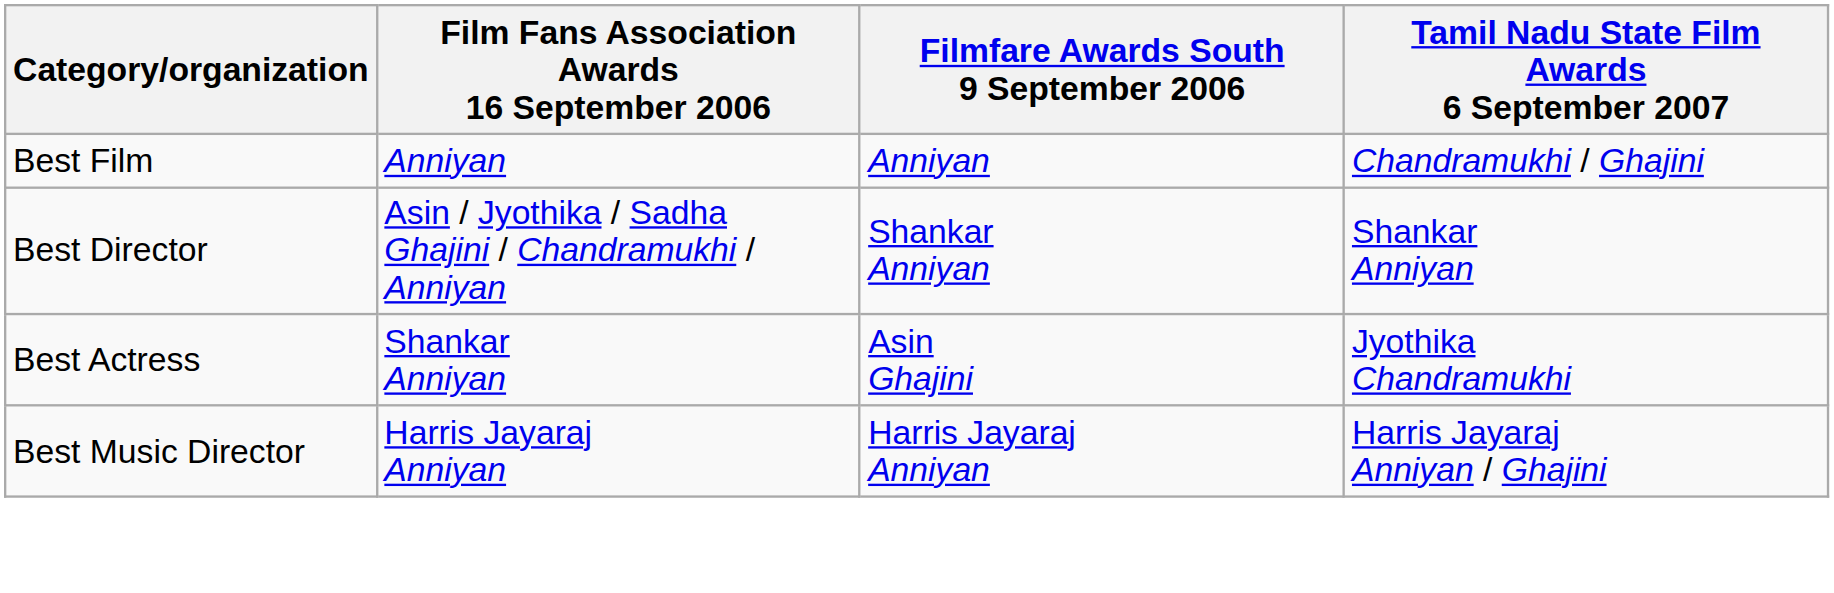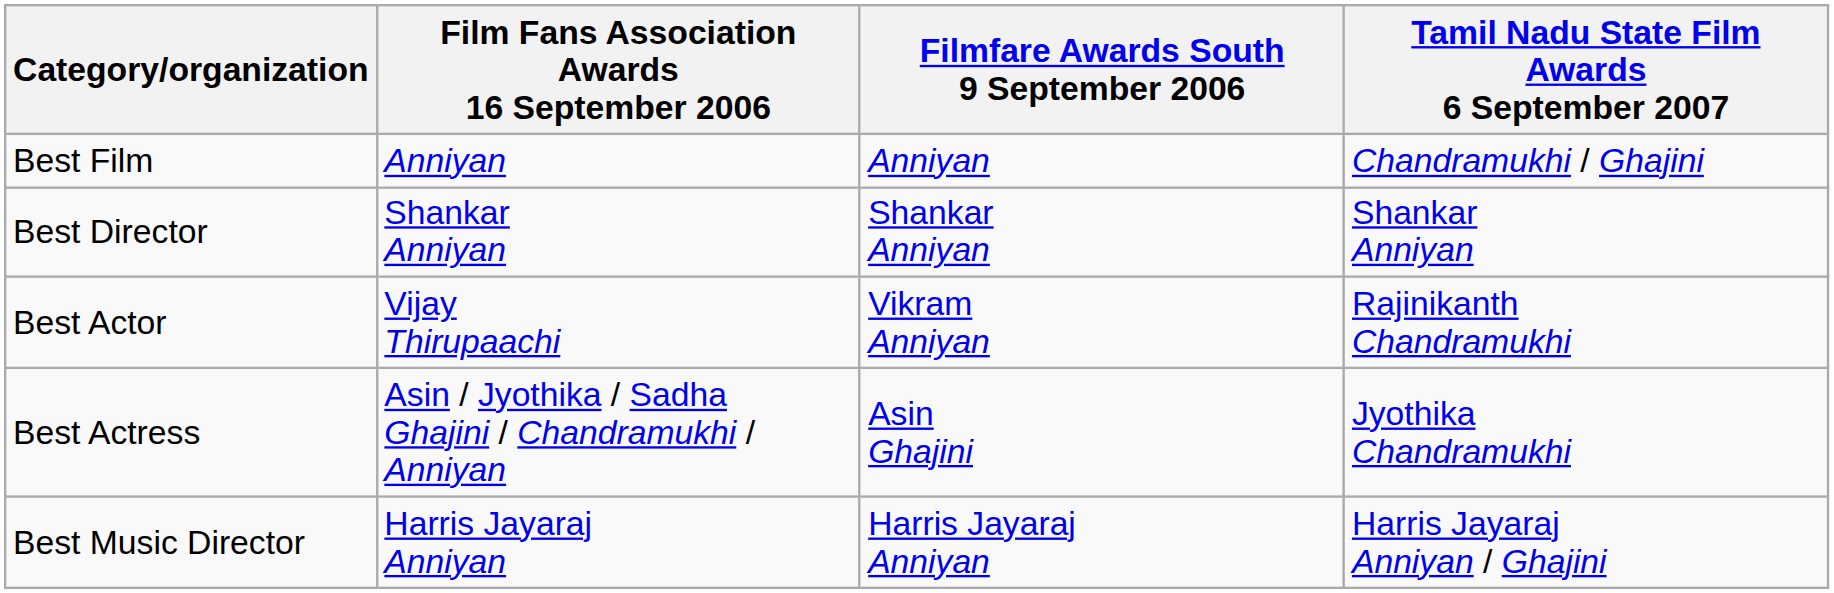 <table class="wikitable" style="font-size: 90%;">
 <tr>
 <th rowspan="1" style="width:20px;">Category/organization</th>
 <th rowspan="1" style="width:200px;">Film Fans Association Awards<br>16 September 2006</th>
 <th rowspan="1" style="width:200px;"><a href='#'>Filmfare Awards South</a><br>9 September 2006</th>
 <th rowspan="1" style="width:200px;"><a href='#'>Tamil Nadu State Film Awards</a><br>6 September 2007</th>
 </tr>
 <tr>
 <td>Best Film</td>
 <td><em><a href='#'>Anniyan</a></em></td>
 <td><em><a href='#'>Anniyan</a></em></td>
 <td><em><a href='#'>Chandramukhi</a></em> / <em><a href='#'>Ghajini</a></em></td>
 </tr>
 <tr>
 <td>Best Director</td>
-<td><a href='#'>Asin</a> / <a href='#'>Jyothika</a> / <a href='#'>Sadha</a><br><em><a href='#'>Ghajini</a></em> / <em><a href='#'>Chandramukhi</a></em> / <em><a href='#'>Anniyan</a></em></td>
+<td><a href='#'>Shankar</a><br><em><a href='#'>Anniyan</a></em></td>
 <td><a href='#'>Shankar</a><br><em><a href='#'>Anniyan</a></em></td>
 <td><a href='#'>Shankar</a><br><em><a href='#'>Anniyan</a></em></td>
 </tr>
 <tr>
+<td>Best Actor</td>
+<td><a href='#'>Vijay</a><br><em><a href='#'>Thirupaachi</a></em></td>
+<td><a href='#'>Vikram</a><br><em><a href='#'>Anniyan</a></em></td>
+<td><a href='#'>Rajinikanth</a><br><em><a href='#'>Chandramukhi</a></em></td>
+</tr>
+<tr>
 <td>Best Actress</td>
-<td><a href='#'>Shankar</a><br><em><a href='#'>Anniyan</a></em></td>
+<td><a href='#'>Asin</a> / <a href='#'>Jyothika</a> / <a href='#'>Sadha</a><br><em><a href='#'>Ghajini</a></em> / <em><a href='#'>Chandramukhi</a></em> / <em><a href='#'>Anniyan</a></em></td>
 <td><a href='#'>Asin</a><br><em><a href='#'>Ghajini</a></em></td>
 <td><a href='#'>Jyothika</a><br><em><a href='#'>Chandramukhi</a></em></td>
 </tr>
 <tr>
 <td>Best Music Director</td>
 <td><a href='#'>Harris Jayaraj</a><br><em><a href='#'>Anniyan</a></em></td>
 <td><a href='#'>Harris Jayaraj</a><br><em><a href='#'>Anniyan</a></em></td>
 <td><a href='#'>Harris Jayaraj</a><br><em><a href='#'>Anniyan</a></em> / <em><a href='#'>Ghajini</a></em></td>
 </tr>
 </table>
